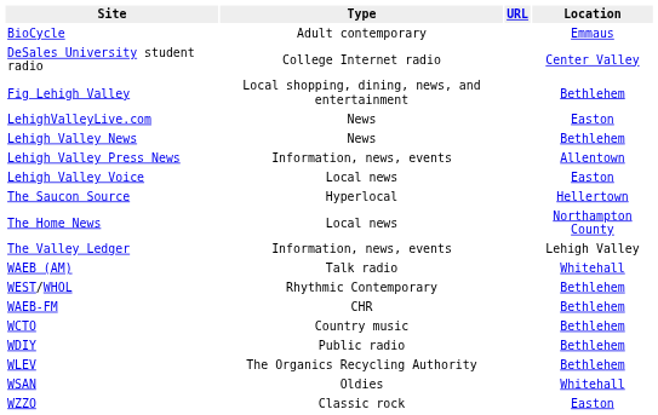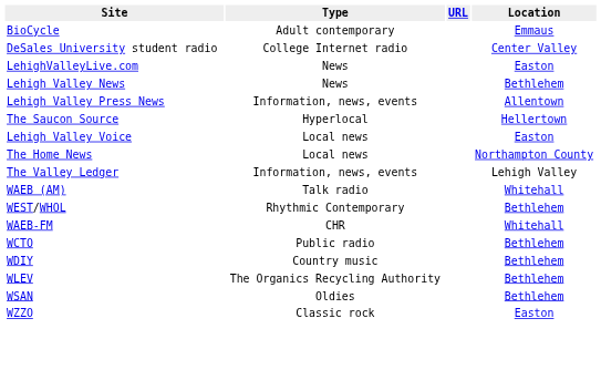 <table border=0 cellpadding=2 cellspacing=2 width=80%>
 <tr bgcolor=#EEEEEE>
 <th>Site</th>
 <th>Type</th>
 <th><a href='#'>URL</a></th>
 <th>Location</th>
 </tr>
 <tr>
 <td><a href='#'>BioCycle</a></td>
 <td align=center>Adult contemporary</td>
 <td align=center></td>
 <td align=center><a href='#'>Emmaus</a></td>
 </tr>
 <tr>
 <td><a href='#'>DeSales University</a> student radio</td>
 <td align=center>College Internet radio</td>
 <td align=center></td>
 <td align=center><a href='#'>Center Valley</a></td>
 </tr>
 <tr>
-<td><a href='#'>Fig Lehigh Valley</a></td>
-<td align=center>Local shopping, dining, news, and entertainment</td>
-<td align=center></td>
-<td align=center><a href='#'>Bethlehem</a></td>
-</tr>
-<tr>
 <td><a href='#'>LehighValleyLive.com</a></td>
 <td align=center>News</td>
 <td align=center></td>
 <td align=center><a href='#'>Easton</a></td>
 </tr>
 <tr>
 <td><a href='#'>Lehigh Valley News</a></td>
 <td align=center>News</td>
 <td align=center></td>
 <td align=center><a href='#'>Bethlehem</a></td>
 </tr>
 <tr>
 <td><a href='#'>Lehigh Valley Press News</a></td>
 <td align=center>Information, news, events</td>
 <td align=center></td>
 <td align=center><a href='#'>Allentown</a></td>
 </tr>
 <tr>
+<td><a href='#'>The Saucon Source</a></td>
+<td align=center>Hyperlocal</td>
+<td align=center></td>
+<td align=center><a href='#'>Hellertown</a></td>
+</tr>
+<tr>
 <td><a href='#'>Lehigh Valley Voice</a></td>
 <td align=center>Local news</td>
 <td align=center></td>
 <td align=center><a href='#'>Easton</a></td>
-</tr>
-<tr>
-<td><a href='#'>The Saucon Source</a></td>
-<td align=center>Hyperlocal</td>
-<td align=center></td>
-<td align=center><a href='#'>Hellertown</a></td>
 </tr>
 <tr>
 <td><a href='#'>The Home News</a></td>
 <td align=center>Local news</td>
 <td align=center></td>
 <td align=center><a href='#'>Northampton County</a></td>
 </tr>
 <tr>
 <td><a href='#'>The Valley Ledger</a></td>
 <td align=center>Information, news, events</td>
 <td align=center></td>
 <td align=center>Lehigh Valley</td>
 </tr>
 <tr>
 <td><a href='#'>WAEB (AM)</a></td>
 <td align=center>Talk radio</td>
 <td align=center></td>
 <td align=center><a href='#'>Whitehall</a></td>
 </tr>
 <tr>
 <td><a href='#'>WEST</a>/<a href='#'>WHOL</a></td>
 <td align=center>Rhythmic Contemporary</td>
 <td align=center></td>
 <td align=center><a href='#'>Bethlehem</a></td>
 </tr>
 <tr>
 <td><a href='#'>WAEB-FM</a></td>
 <td align=center>CHR</td>
 <td align=center></td>
-<td align=center><a href='#'>Bethlehem</a></td>
+<td align=center><a href='#'>Whitehall</a></td>
 </tr>
 <tr>
 <td><a href='#'>WCTO</a></td>
-<td align=center>Country music</td>
+<td align=center>Public radio</td>
 <td align=center></td>
 <td align=center><a href='#'>Bethlehem</a></td>
 </tr>
 <tr>
 <td><a href='#'>WDIY</a></td>
-<td align=center>Public radio</td>
+<td align=center>Country music</td>
 <td align=center></td>
 <td align=center><a href='#'>Bethlehem</a></td>
 </tr>
 <tr>
 <td><a href='#'>WLEV</a></td>
 <td align=center>The Organics Recycling Authority</td>
 <td align=center></td>
 <td align=center><a href='#'>Bethlehem</a></td>
 </tr>
 <tr>
 <td><a href='#'>WSAN</a></td>
 <td align=center>Oldies</td>
 <td align=center></td>
-<td align=center><a href='#'>Whitehall</a></td>
+<td align=center><a href='#'>Bethlehem</a></td>
 </tr>
 <tr>
 <td><a href='#'>WZZO</a></td>
 <td align=center>Classic rock</td>
 <td align=center></td>
 <td align=center><a href='#'>Easton</a></td>
 </tr>
 </table>
